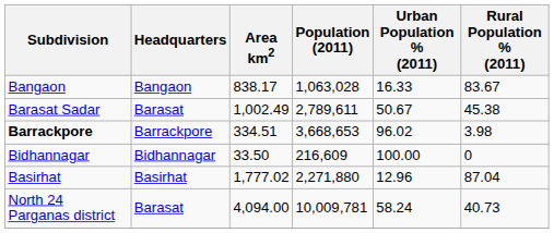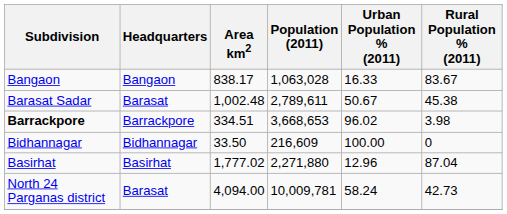 <table class="wikitable sortable">
 <tr>
 <th>Subdivision</th>
 <th>Headquarters</th>
 <th><br>Area<br>km<sup>2</sup></th>
 <th>Population<br>(2011)</th>
 <th>Urban<br>Population %<br>(2011)</th>
 <th>Rural<br> Population % <br>(2011)</th>
 </tr>
 <tr>
 <td><a href='#'>Bangaon</a></td>
 <td><a href='#'>Bangaon</a></td>
 <td>838.17</td>
 <td>1,063,028</td>
 <td>16.33</td>
 <td>83.67</td>
 </tr>
 <tr>
 <td><a href='#'>Barasat Sadar</a></td>
 <td><a href='#'>Barasat</a></td>
-<td>1,002.49</td>
+<td>1,002.48</td>
 <td>2,789,611</td>
 <td>50.67</td>
 <td>45.38</td>
 </tr>
 <tr>
 <td><strong>Barrackpore</strong></td>
 <td><a href='#'>Barrackpore</a></td>
 <td>334.51</td>
 <td>3,668,653</td>
 <td>96.02</td>
 <td>3.98</td>
 </tr>
 <tr>
 <td><a href='#'>Bidhannagar</a></td>
 <td><a href='#'>Bidhannagar</a></td>
 <td>33.50</td>
 <td>216,609</td>
 <td>100.00</td>
 <td>0</td>
 </tr>
 <tr>
 <td><a href='#'>Basirhat</a></td>
 <td><a href='#'>Basirhat</a></td>
 <td>1,777.02</td>
 <td>2,271,880</td>
 <td>12.96</td>
 <td>87.04</td>
 </tr>
 <tr>
 <td><a href='#'>North 24 Parganas district</a></td>
 <td><a href='#'>Barasat</a></td>
 <td>4,094.00</td>
 <td>10,009,781</td>
 <td>58.24</td>
-<td>40.73</td>
+<td>42.73</td>
 </tr>
 <tr>
 </tr>
 </table>
